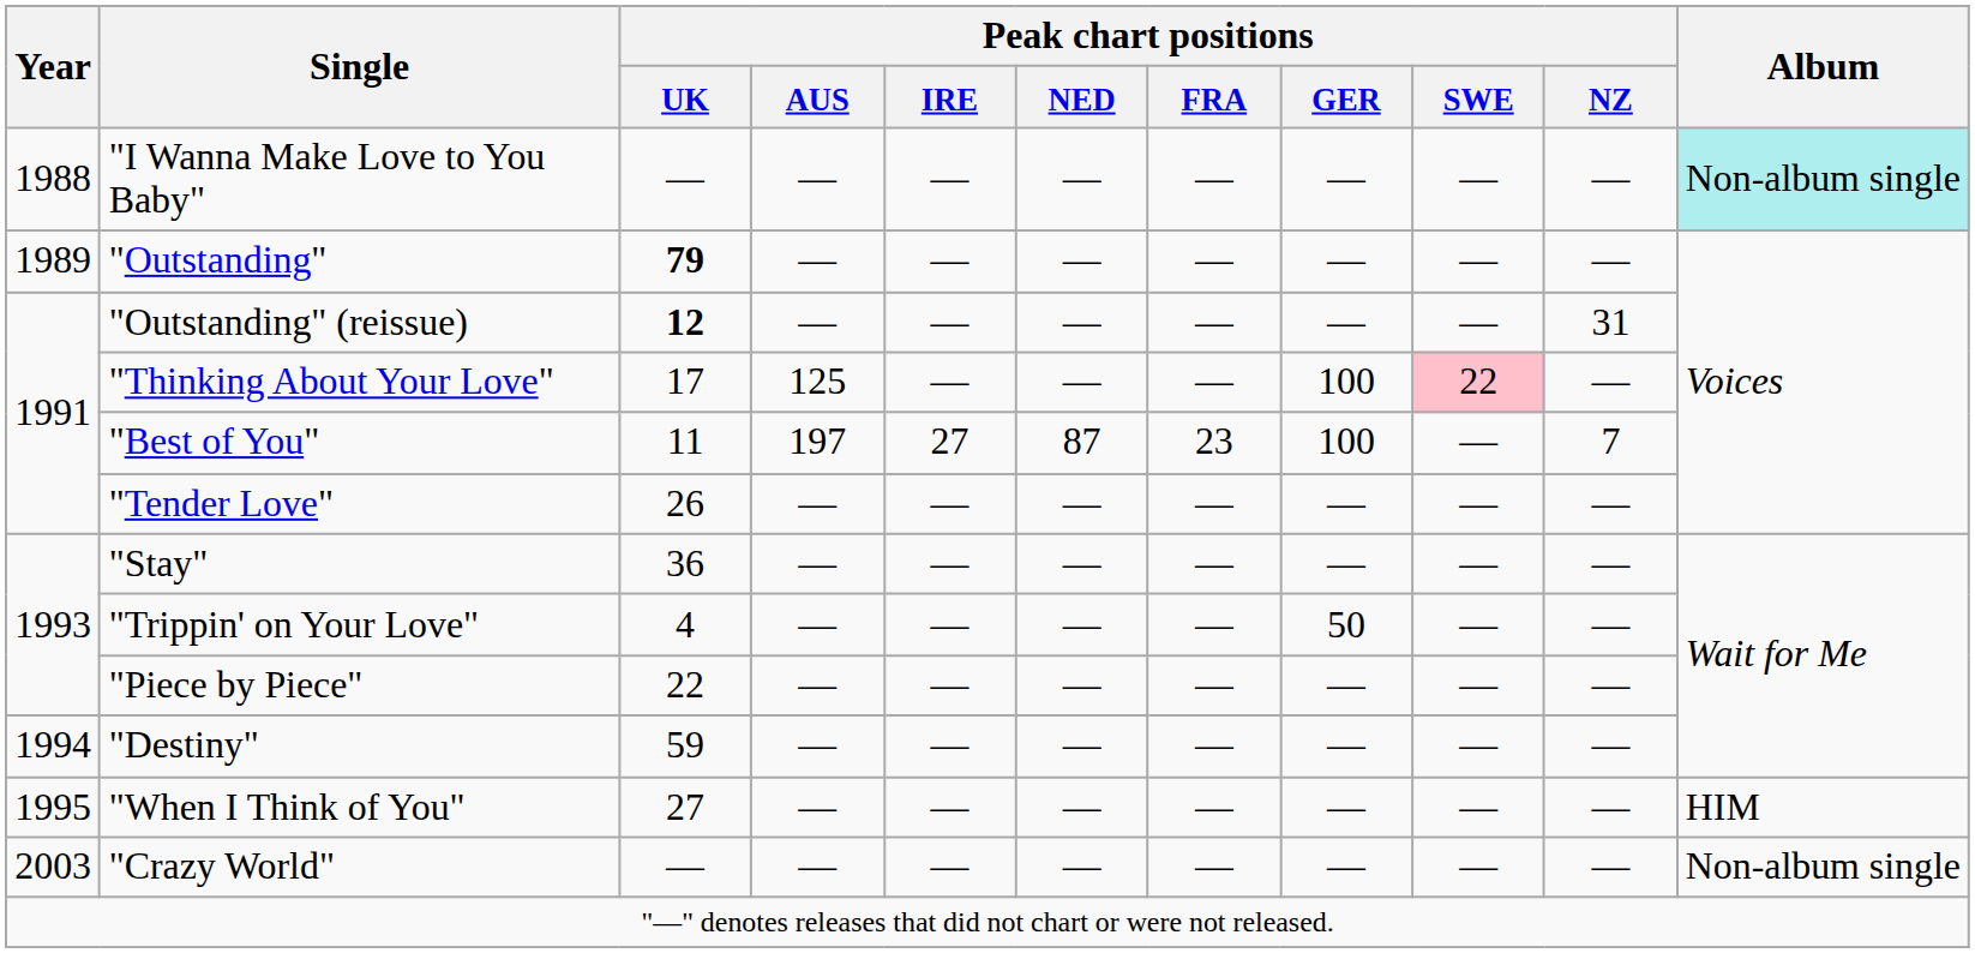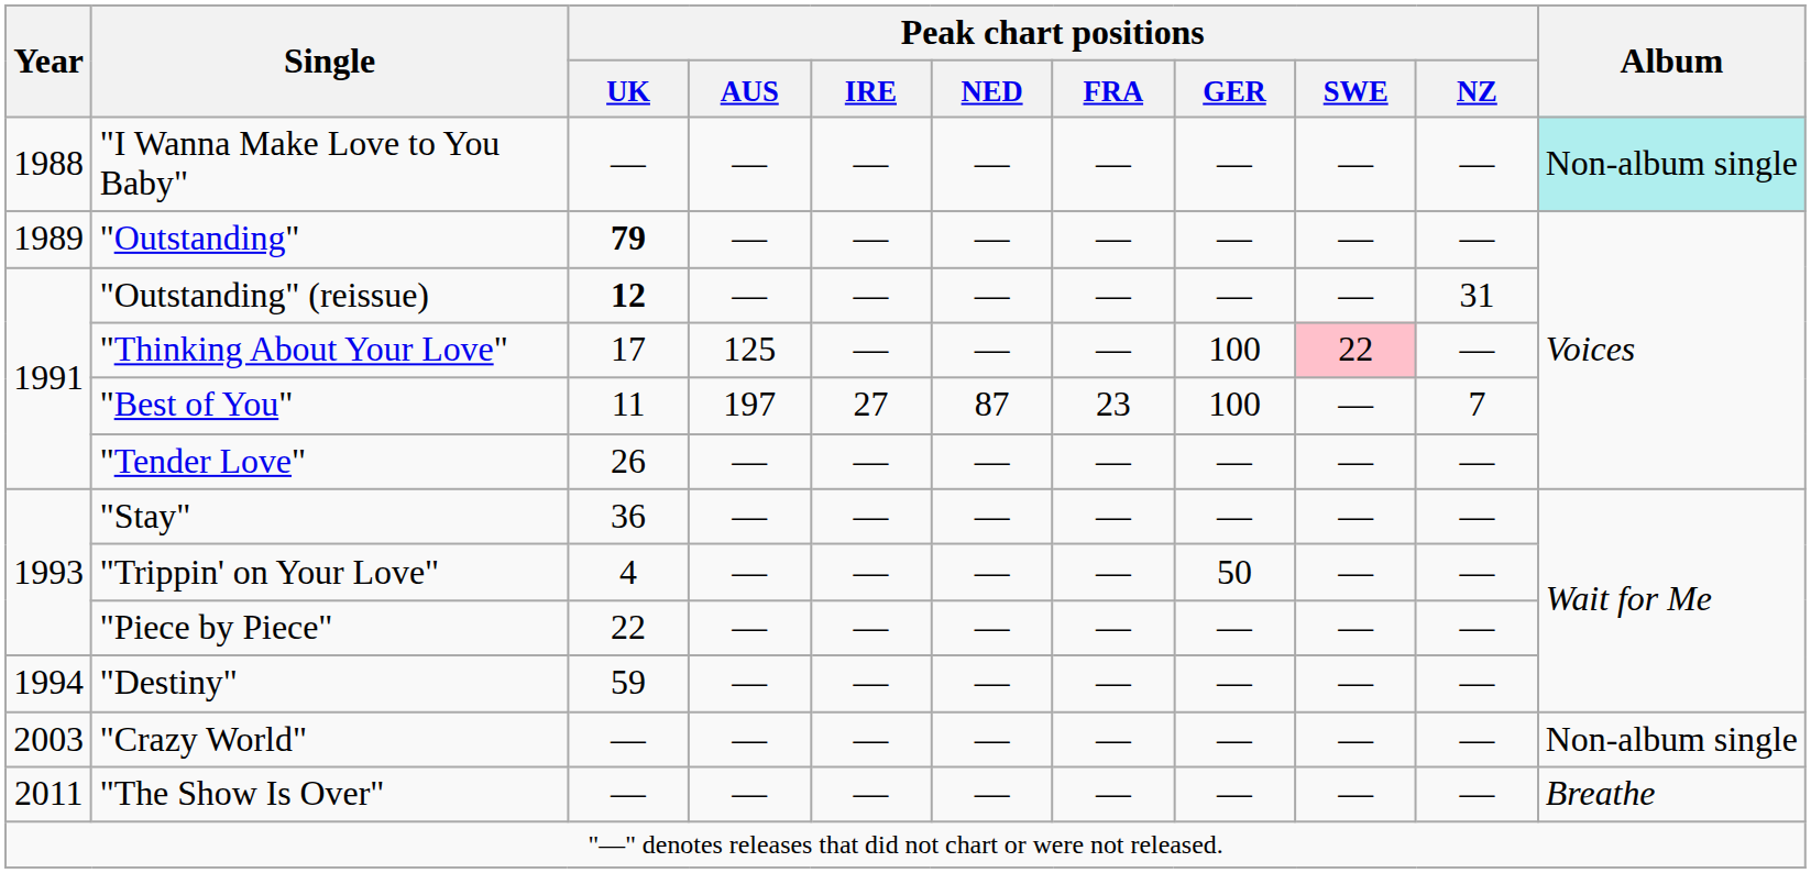 <table class="wikitable" style="text-align:center;">
 <tr>
 <th rowspan="2">Year</th>
 <th width="210" rowspan="2">Single</th>
 <th colspan="8">Peak chart positions</th>
 <th rowspan="2">Album</th>
 </tr>
 <tr>
 <th style="width:3em;font-size:100%"><small><a href='#'>UK</a></small><br></th>
 <th style="width:3em;font-size:100%"><small><a href='#'>AUS</a></small><br></th>
 <th style="width:3em;font-size:100%"><small><a href='#'>IRE</a></small></th>
 <th style="width:3em;font-size:100%"><small><a href='#'>NED</a></small></th>
 <th style="width:3em;font-size:100%"><small><a href='#'>FRA</a></small></th>
 <th style="width:3em;font-size:100%"><small><a href='#'>GER</a></small><br></th>
 <th style="width:3em;font-size:100%"><small><a href='#'>SWE</a></small></th>
 <th style="width:3em;font-size:100%"><small><a href='#'>NZ</a></small></th>
 </tr>
 <tr>
 <td>1988</td>
 <td align="left">"I Wanna Make Love to You Baby"</td>
 <td>—</td>
 <td>—</td>
 <td>—</td>
 <td>—</td>
 <td>—</td>
 <td>—</td>
 <td>—</td>
 <td>—</td>
 <td align="left" style="background: paleturquoise;">Non-album single</td>
 </tr>
 <tr>
 <td>1989</td>
 <td align="left">"<a href='#'>Outstanding</a>"</td>
 <td><strong>79</strong></td>
 <td>—</td>
 <td>—</td>
 <td>—</td>
 <td>—</td>
 <td>—</td>
 <td>—</td>
 <td>—</td>
 <td align="left" rowspan=5><em>Voices</em></td>
 </tr>
 <tr>
 <td rowspan=4>1991</td>
 <td align="left">"Outstanding" (reissue)</td>
 <td><strong>12</strong></td>
 <td>—</td>
 <td>—</td>
 <td>—</td>
 <td>—</td>
 <td>—</td>
 <td>—</td>
 <td>31</td>
 </tr>
 <tr>
 <td align="left">"<a href='#'>Thinking About Your Love</a>"</td>
 <td>17</td>
 <td>125</td>
 <td>—</td>
 <td>—</td>
 <td>—</td>
 <td>100</td>
 <td style="background: pink;">22</td>
 <td>—</td>
 </tr>
 <tr>
 <td align="left">"<a href='#'>Best of You</a>"</td>
 <td>11</td>
 <td>197</td>
 <td>27</td>
 <td>87</td>
 <td>23</td>
 <td>100</td>
 <td>—</td>
 <td>7</td>
 </tr>
 <tr>
 <td align="left">"<a href='#'>Tender Love</a>"</td>
 <td>26</td>
 <td>—</td>
 <td>—</td>
 <td>—</td>
 <td>—</td>
 <td>—</td>
 <td>—</td>
 <td>—</td>
 </tr>
 <tr>
 <td rowspan=3>1993</td>
 <td align="left">"Stay"</td>
 <td>36</td>
 <td>—</td>
 <td>—</td>
 <td>—</td>
 <td>—</td>
 <td>—</td>
 <td>—</td>
 <td>—</td>
 <td align="left" rowspan=4><em>Wait for Me</em></td>
 </tr>
 <tr>
 <td align="left">"Trippin' on Your Love"</td>
 <td>4</td>
 <td>—</td>
 <td>—</td>
 <td>—</td>
 <td>—</td>
 <td>50</td>
 <td>—</td>
 <td>—</td>
 </tr>
 <tr>
 <td align="left">"Piece by Piece"</td>
 <td>22</td>
 <td>—</td>
 <td>—</td>
 <td>—</td>
 <td>—</td>
 <td>—</td>
 <td>—</td>
 <td>—</td>
 </tr>
 <tr>
 <td>1994</td>
 <td align="left">"Destiny"</td>
 <td>59</td>
 <td>—</td>
 <td>—</td>
 <td>—</td>
 <td>—</td>
 <td>—</td>
 <td>—</td>
 <td>—</td>
 </tr>
 <tr>
-<td>1995</td>
-<td align="left">"When I Think of You"</td>
-<td>27</td>
-<td>—</td>
-<td>—</td>
-<td>—</td>
-<td>—</td>
-<td>—</td>
-<td>—</td>
-<td>—</td>
-<td align="left">HIM</td>
-</tr>
-<tr>
 <td>2003</td>
 <td align="left">"Crazy World"</td>
 <td>—</td>
 <td>—</td>
 <td>—</td>
 <td>—</td>
 <td>—</td>
 <td>—</td>
 <td>—</td>
 <td>—</td>
 <td align="left">Non-album single</td>
 </tr>
 <tr>
+<td>2011</td>
+<td align="left">"The Show Is Over"</td>
+<td>—</td>
+<td>—</td>
+<td>—</td>
+<td>—</td>
+<td>—</td>
+<td>—</td>
+<td>—</td>
+<td>—</td>
+<td align="left"><em>Breathe</em></td>
+</tr>
+<tr>
 <td align="center" colspan="11" style="font-size:9pt">"—" denotes releases that did not chart or were not released.</td>
 </tr>
 </table>
